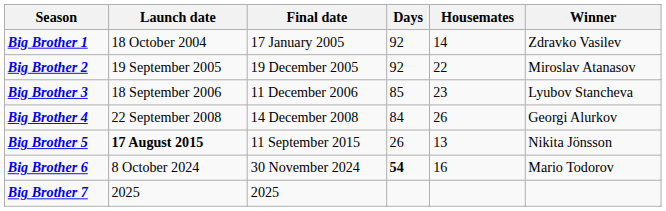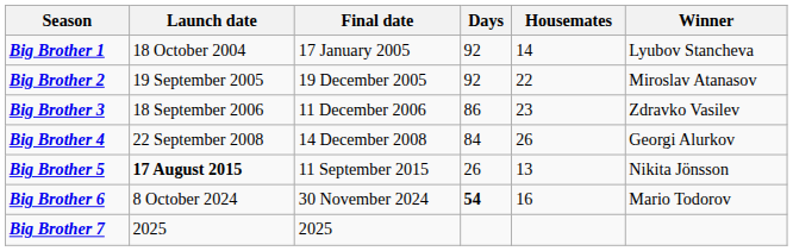 <table class="wikitable" style="text-align:left; width: 80%; font-size:95%; line-height:20px;">
 <tr>
 <th>Season</th>
 <th>Launch date</th>
 <th>Final date</th>
 <th>Days</th>
 <th>Housemates</th>
 <th>Winner</th>
 </tr>
 <tr>
 <td><strong><em><a href='#'>Big Brother 1</a></em></strong></td>
 <td>18 October 2004</td>
 <td>17 January 2005</td>
 <td>92</td>
 <td>14</td>
-<td>Zdravko Vasilev</td>
+<td>Lyubov Stancheva</td>
 </tr>
 <tr>
 <td><strong><em><a href='#'>Big Brother 2</a></em></strong></td>
 <td>19 September 2005</td>
 <td>19 December 2005</td>
 <td>92</td>
 <td>22</td>
 <td>Miroslav Atanasov</td>
 </tr>
 <tr>
 <td><strong><em><a href='#'>Big Brother 3</a></em></strong></td>
 <td>18 September 2006</td>
 <td>11 December 2006</td>
-<td>85</td>
+<td>86</td>
 <td>23</td>
-<td>Lyubov Stancheva</td>
+<td>Zdravko Vasilev</td>
 </tr>
 <tr>
 <td><strong><em><a href='#'>Big Brother 4</a></em></strong></td>
 <td>22 September 2008</td>
 <td>14 December 2008</td>
 <td>84</td>
 <td>26</td>
 <td>Georgi Alurkov</td>
 </tr>
 <tr>
 <td><strong><em><a href='#'>Big Brother 5</a></em></strong></td>
 <td><strong>17 August 2015</strong></td>
 <td>11 September 2015</td>
 <td>26</td>
 <td>13</td>
 <td>Nikita Jönsson</td>
 </tr>
 <tr>
 <td><strong><em><a href='#'>Big Brother 6</a></em></strong></td>
 <td>8 October 2024</td>
 <td>30 November 2024</td>
 <td><strong>54</strong></td>
 <td>16</td>
 <td>Mario Todorov</td>
 </tr>
 <tr>
 <td><strong><em><a href='#'>Big Brother 7</a></em></strong></td>
 <td>2025</td>
 <td>2025</td>
 <td></td>
 <td></td>
 <td></td>
 </tr>
 </table>
